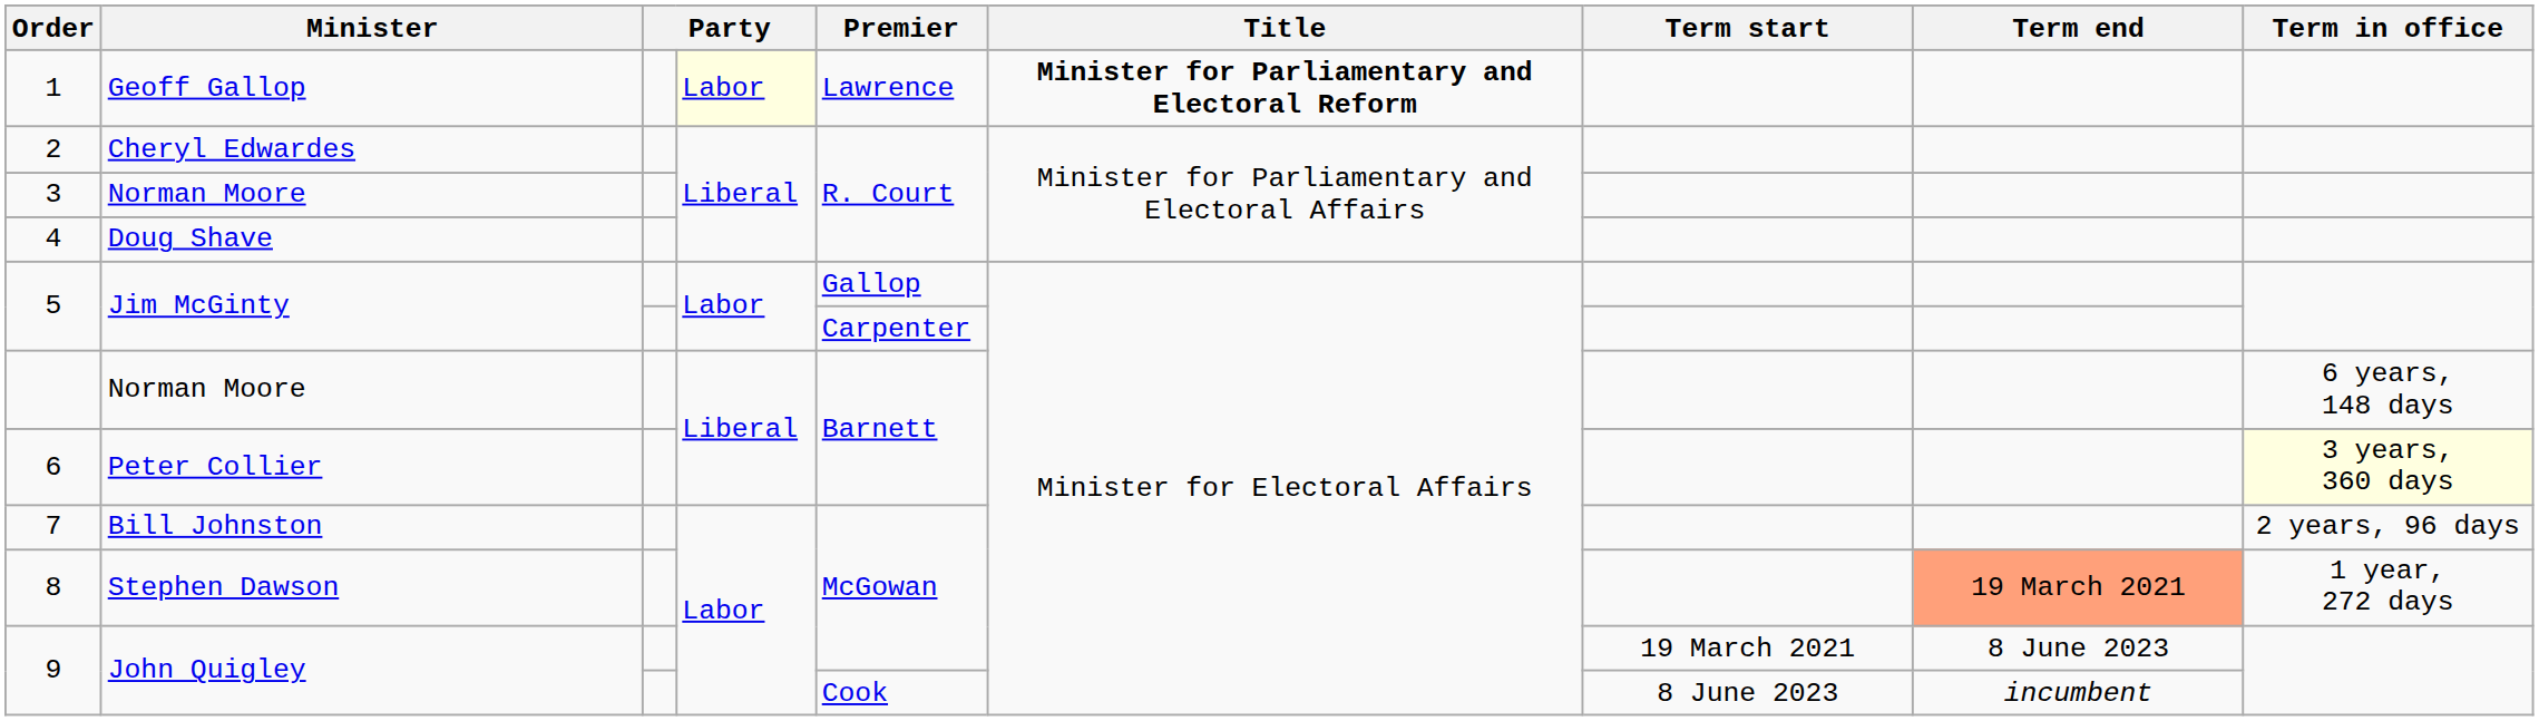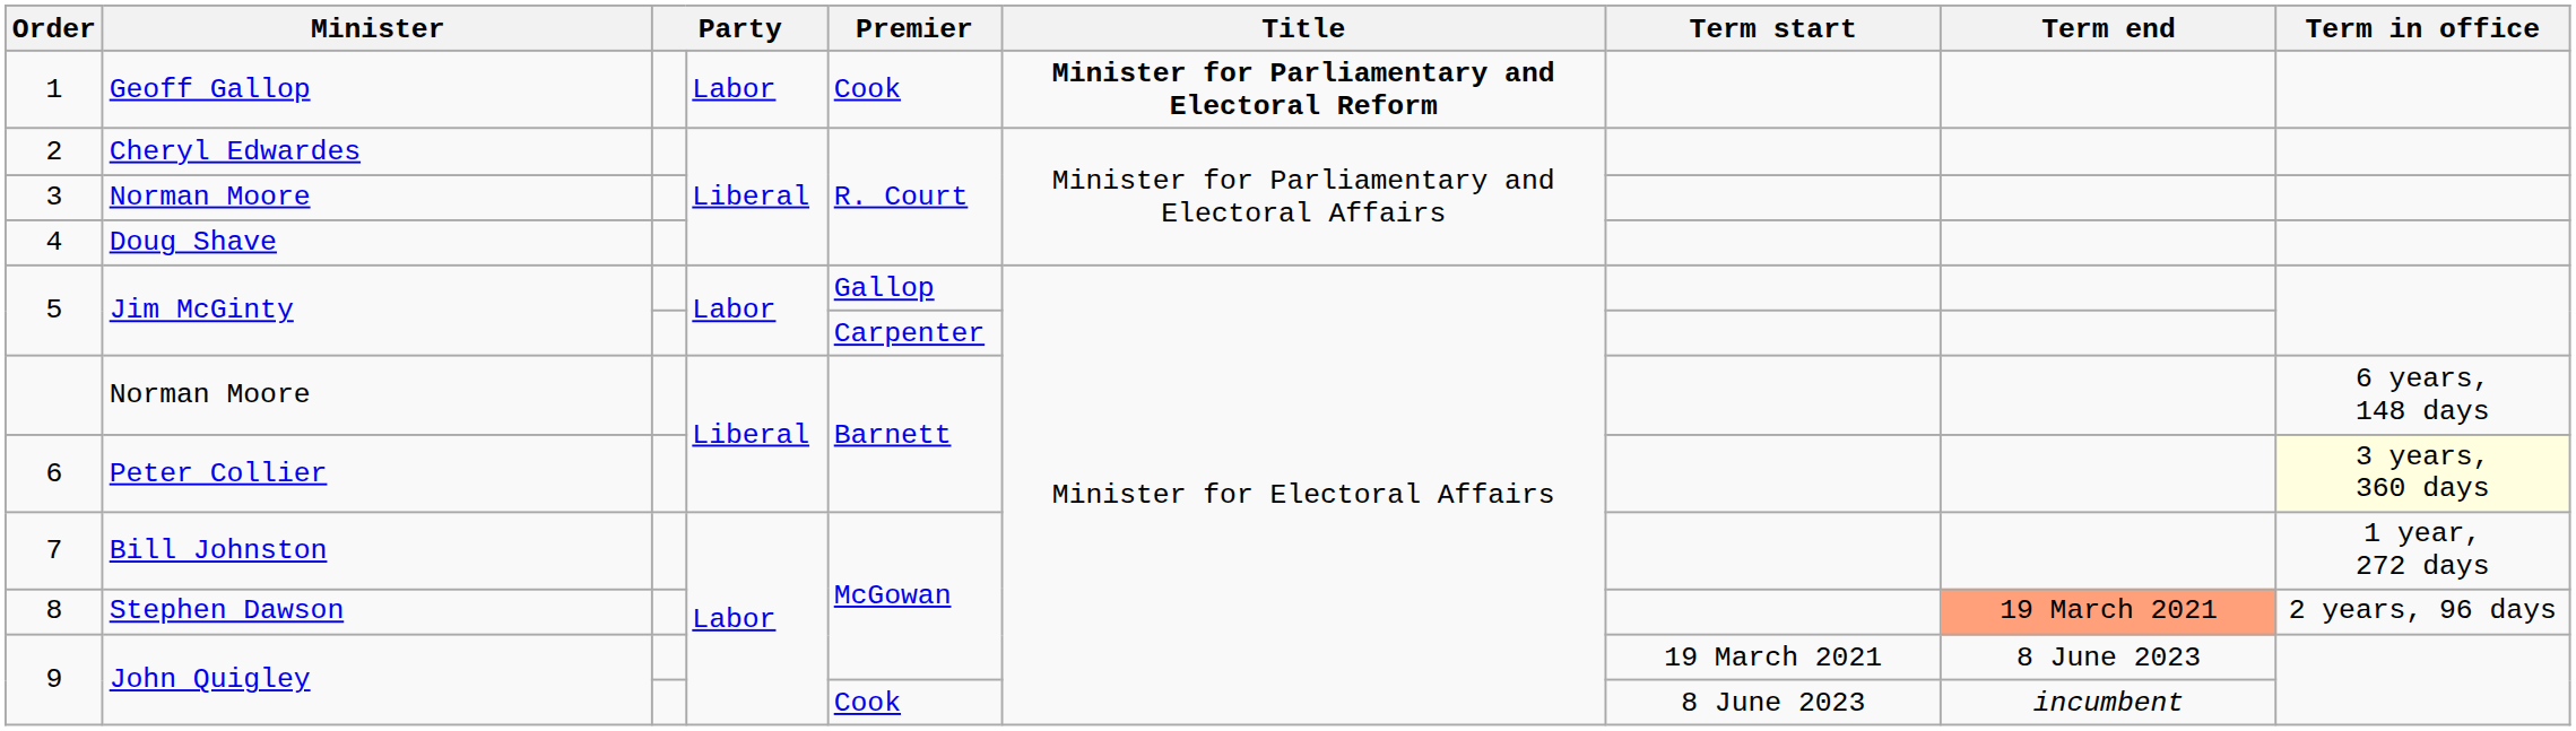 <table class="wikitable">
 <tr>
 <th width=5>Order</th>
 <th width=250>Minister</th>
 <th width=75 colspan=2>Party</th>
 <th width=75>Premier</th>
 <th width=275>Title</th>
 <th width=150>Term start</th>
 <th width=150>Term end</th>
 <th width=130>Term in office</th>
 </tr>
 <tr>
 <td align=center>1</td>
 <td><a href='#'>Geoff Gallop</a></td>
 <td> </td>
-<td style="background: lightyellow;"><a href='#'>Labor</a></td>
-<td><a href='#'>Lawrence</a></td>
+<td><a href='#'>Labor</a></td>
+<td><a href='#'>Cook</a></td>
 <td align=center><strong>Minister for Parliamentary and Electoral Reform</strong></td>
 <td align=center></td>
 <td align=center></td>
 <td align=center></td>
 </tr>
 <tr>
 <td align=center>2</td>
 <td><a href='#'>Cheryl Edwardes</a></td>
 <td> </td>
 <td rowspan=3><a href='#'>Liberal</a></td>
 <td rowspan=3><a href='#'>R. Court</a></td>
 <td rowspan=3 align=center>Minister for Parliamentary and Electoral Affairs</td>
 <td align=center></td>
 <td align=center></td>
 <td align=center></td>
 </tr>
 <tr>
 <td align=center>3</td>
 <td><a href='#'>Norman Moore</a> </td>
 <td> </td>
 <td align=center></td>
 <td align=center></td>
 <td align=center></td>
 </tr>
 <tr>
 <td align=center>4</td>
 <td><a href='#'>Doug Shave</a></td>
 <td> </td>
 <td align=center></td>
 <td align=center></td>
 <td align=center></td>
 </tr>
 <tr>
 <td rowspan=2 align=center>5</td>
 <td rowspan=2><a href='#'>Jim McGinty</a></td>
 <td> </td>
 <td rowspan=2><a href='#'>Labor</a></td>
 <td><a href='#'>Gallop</a></td>
 <td rowspan="8" align="center">Minister for Electoral Affairs</td>
 <td align=center></td>
 <td align=center></td>
 <td rowspan=2 align=center><strong></strong></td>
 </tr>
 <tr>
 <td> </td>
 <td><a href='#'>Carpenter</a></td>
 <td align=center></td>
 <td align=center></td>
 </tr>
 <tr>
 <td align=center></td>
 <td>Norman Moore </td>
 <td> </td>
 <td rowspan=2><a href='#'>Liberal</a></td>
 <td rowspan=2><a href='#'>Barnett</a></td>
 <td align=center></td>
 <td align=center></td>
 <td align=center>6 years,<br>148 days</td>
 </tr>
 <tr>
 <td align=center>6</td>
 <td><a href='#'>Peter Collier</a> </td>
 <td> </td>
 <td align=center></td>
 <td align=center></td>
 <td align=center style="background: lightyellow;">3 years, <br>360 days</td>
 </tr>
 <tr>
 <td align=center>7</td>
 <td><a href='#'>Bill Johnston</a> </td>
 <td> </td>
 <td rowspan="4"><a href='#'>Labor</a></td>
 <td rowspan="3"><a href='#'>McGowan</a></td>
 <td align=center></td>
 <td align=center></td>
-<td align=center>2 years, 96 days</td>
+<td align=center>1 year, <br>272 days</td>
 </tr>
 <tr>
 <td align=center>8</td>
 <td><a href='#'>Stephen Dawson</a> </td>
 <td> </td>
 <td align=center></td>
 <td align=center style="background: lightsalmon;">19 March 2021</td>
-<td align=center>1 year, <br>272 days</td>
+<td align=center>2 years, 96 days</td>
 </tr>
 <tr>
 <td align=center rowspan="2">9</td>
 <td rowspan="2"><a href='#'>John Quigley</a> </td>
 <td> </td>
 <td align=center>19 March 2021</td>
 <td align=center>8 June 2023</td>
 <td align=center rowspan="2"></td>
 </tr>
 <tr>
 <td> </td>
 <td><a href='#'>Cook</a></td>
 <td align=center>8 June 2023</td>
 <td align=center><em>incumbent</em></td>
 </tr>
 </table>
